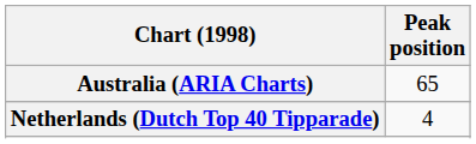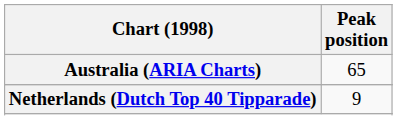 <table class="wikitable sortable plainrowheaders" style="text-align:center">
 <tr>
 <th>Chart (1998)</th>
 <th>Peak<br>position</th>
 </tr>
 <tr>
 <th scope="row">Australia (<a href='#'>ARIA Charts</a>)</th>
 <td align="center">65</td>
 </tr>
 <tr>
 </tr>
 <tr>
 <th scope="row">Netherlands (<a href='#'>Dutch Top 40 Tipparade</a>)</th>
-<td>4</td>
+<td>9</td>
 </tr>
 <tr>
 </tr>
 <tr>
 </tr>
 <tr>
 </tr>
 <tr>
 </tr>
 <tr>
 </tr>
 <tr>
 </tr>
 <tr>
 </tr>
 <tr>
 </tr>
 <tr>
 </tr>
 <tr>
 </tr>
 </table>
